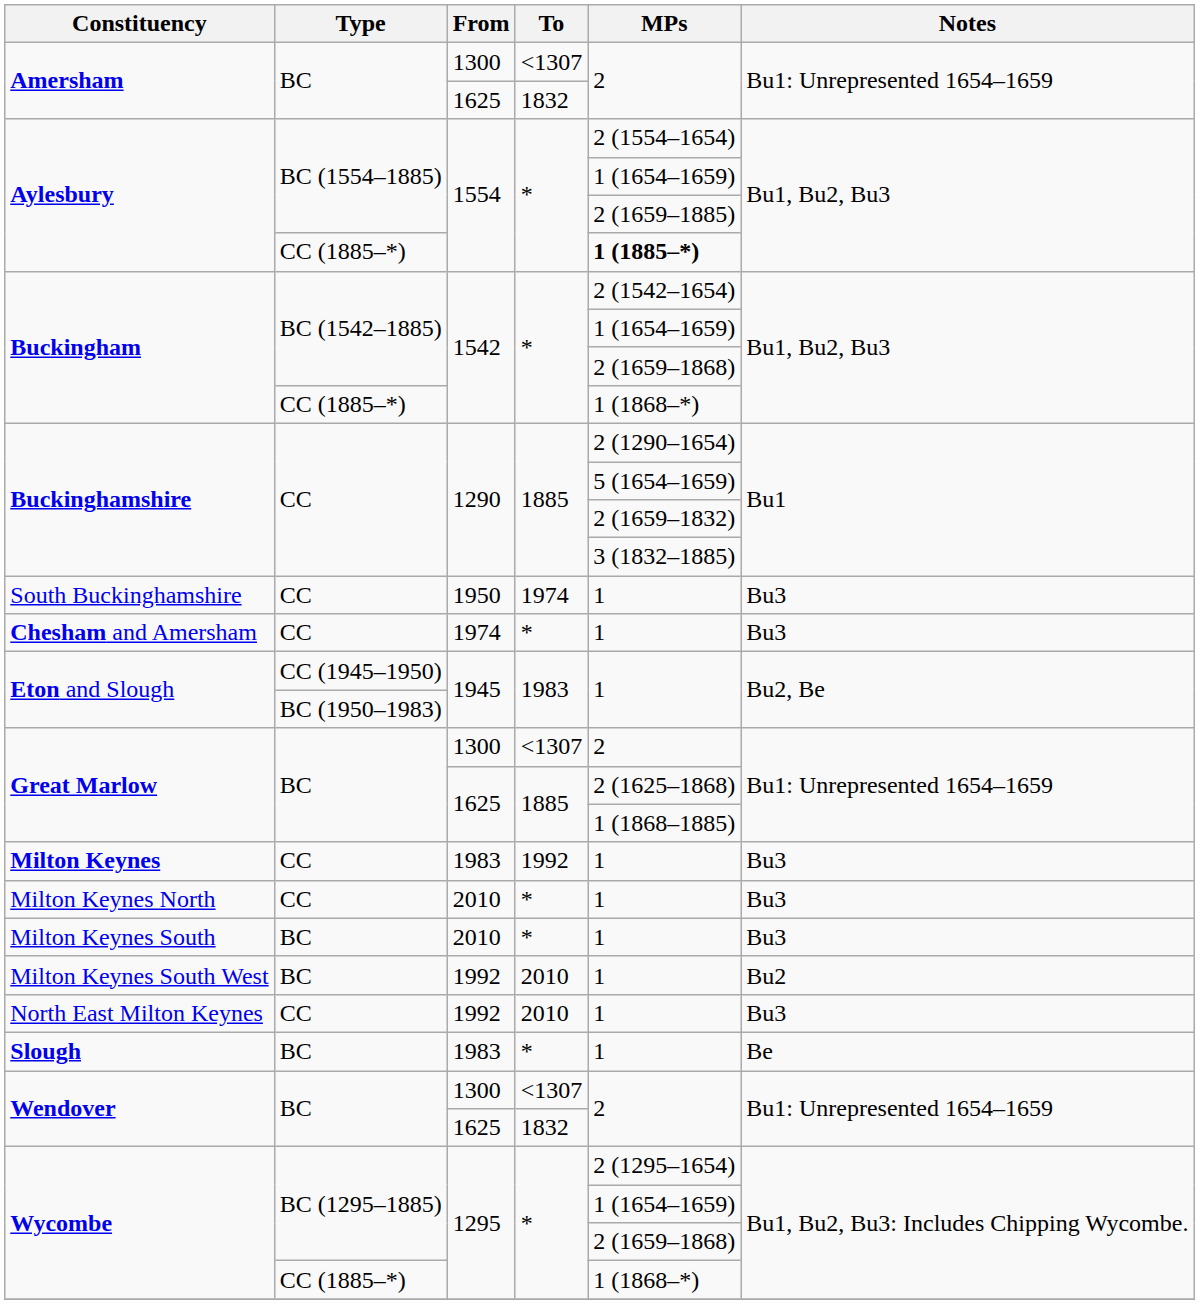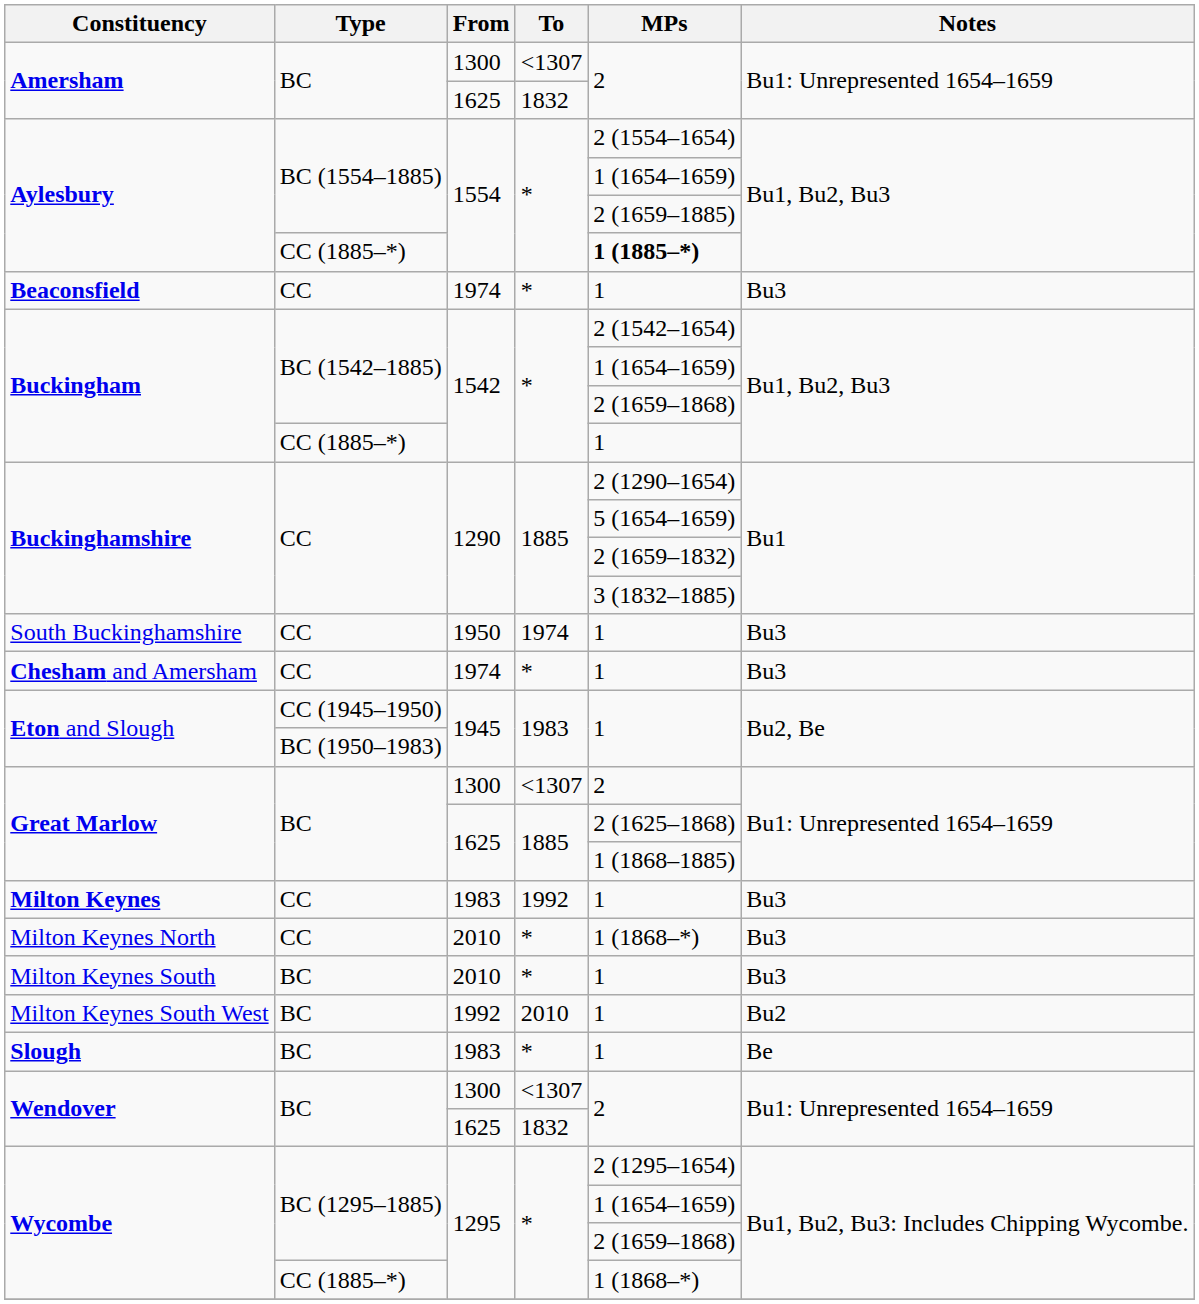 <table class="wikitable">
 <tr>
 <th>Constituency</th>
 <th>Type</th>
 <th>From</th>
 <th>To</th>
 <th>MPs</th>
 <th>Notes</th>
 </tr>
 <tr>
 <td rowspan="2"><strong><a href='#'>Amersham</a></strong></td>
 <td rowspan="2">BC</td>
 <td>1300</td>
 <td><1307</td>
 <td rowspan="2">2</td>
 <td rowspan="2">Bu1: Unrepresented 1654–1659</td>
 </tr>
 <tr>
 <td>1625</td>
 <td>1832</td>
 </tr>
 <tr>
 <td rowspan="4"><strong><a href='#'>Aylesbury</a></strong></td>
 <td rowspan="3">BC (1554–1885)</td>
 <td rowspan="4">1554</td>
 <td rowspan="4">*</td>
 <td>2 (1554–1654)</td>
 <td rowspan="4">Bu1, Bu2, Bu3</td>
 </tr>
 <tr>
 <td>1 (1654–1659)</td>
 </tr>
 <tr>
 <td>2 (1659–1885)</td>
 </tr>
 <tr>
 <td>CC (1885–*)</td>
 <td><strong>1 (1885–*)</strong></td>
 </tr>
 <tr>
+<td><strong><a href='#'>Beaconsfield</a></strong></td>
+<td>CC</td>
+<td>1974</td>
+<td>*</td>
+<td>1</td>
+<td>Bu3</td>
+</tr>
+<tr>
 <td rowspan="4"><strong><a href='#'>Buckingham</a></strong></td>
 <td rowspan="3">BC (1542–1885)</td>
 <td rowspan="4">1542</td>
 <td rowspan="4">*</td>
 <td>2 (1542–1654)</td>
 <td rowspan="4">Bu1, Bu2, Bu3</td>
 </tr>
 <tr>
 <td>1 (1654–1659)</td>
 </tr>
 <tr>
 <td>2 (1659–1868)</td>
 </tr>
 <tr>
 <td>CC (1885–*)</td>
-<td>1 (1868–*)</td>
+<td>1</td>
 </tr>
 <tr>
 <td rowspan="4"><strong><a href='#'>Buckinghamshire</a></strong></td>
 <td rowspan="4">CC</td>
 <td rowspan="4">1290</td>
 <td rowspan="4">1885</td>
 <td>2 (1290–1654)</td>
 <td rowspan="4">Bu1</td>
 </tr>
 <tr>
 <td>5 (1654–1659)</td>
 </tr>
 <tr>
 <td>2 (1659–1832)</td>
 </tr>
 <tr>
 <td>3 (1832–1885)</td>
 </tr>
 <tr>
 <td><a href='#'>South Buckinghamshire</a></td>
 <td>CC</td>
 <td>1950</td>
 <td>1974</td>
 <td>1</td>
 <td>Bu3</td>
 </tr>
 <tr>
 <td><a href='#'><strong>Chesham</strong> and Amersham</a></td>
 <td>CC</td>
 <td>1974</td>
 <td>*</td>
 <td>1</td>
 <td>Bu3</td>
 </tr>
 <tr>
 <td rowspan="2"><a href='#'><strong>Eton</strong> and Slough</a></td>
 <td>CC (1945–1950)</td>
 <td rowspan="2">1945</td>
 <td rowspan="2">1983</td>
 <td rowspan="2">1</td>
 <td rowspan="2">Bu2, Be</td>
 </tr>
 <tr>
 <td>BC (1950–1983)</td>
 </tr>
 <tr>
 <td rowspan="3"><strong><a href='#'>Great Marlow</a></strong></td>
 <td rowspan="3">BC</td>
 <td>1300</td>
 <td><1307</td>
 <td>2</td>
 <td rowspan="3">Bu1: Unrepresented 1654–1659</td>
 </tr>
 <tr>
 <td rowspan="2">1625</td>
 <td rowspan="2">1885</td>
 <td>2 (1625–1868)</td>
 </tr>
 <tr>
 <td>1 (1868–1885)</td>
 </tr>
 <tr>
 <td><strong><a href='#'>Milton Keynes</a></strong></td>
 <td>CC</td>
 <td>1983</td>
 <td>1992</td>
 <td>1</td>
 <td>Bu3</td>
 </tr>
 <tr>
 <td><a href='#'>Milton Keynes North</a></td>
 <td>CC</td>
 <td>2010</td>
 <td>*</td>
-<td>1</td>
+<td>1 (1868–*)</td>
 <td>Bu3</td>
 </tr>
 <tr>
 <td><a href='#'>Milton Keynes South</a></td>
 <td>BC</td>
 <td>2010</td>
 <td>*</td>
 <td>1</td>
 <td>Bu3</td>
 </tr>
 <tr>
 <td><a href='#'>Milton Keynes South West</a></td>
 <td>BC</td>
 <td>1992</td>
 <td>2010</td>
 <td>1</td>
 <td>Bu2</td>
-</tr>
-<tr>
-<td><a href='#'>North East Milton Keynes</a></td>
-<td>CC</td>
-<td>1992</td>
-<td>2010</td>
-<td>1</td>
-<td>Bu3</td>
 </tr>
 <tr>
 <td><strong><a href='#'>Slough</a></strong></td>
 <td>BC</td>
 <td>1983</td>
 <td>*</td>
 <td>1</td>
 <td>Be</td>
 </tr>
 <tr>
 <td rowspan="2"><strong><a href='#'>Wendover</a></strong></td>
 <td rowspan="2">BC</td>
 <td>1300</td>
 <td><1307</td>
 <td rowspan="2">2</td>
 <td rowspan="2">Bu1: Unrepresented 1654–1659</td>
 </tr>
 <tr>
 <td>1625</td>
 <td>1832</td>
 </tr>
 <tr>
 <td rowspan="4"><strong><a href='#'>Wycombe</a></strong></td>
 <td rowspan="3">BC (1295–1885)</td>
 <td rowspan="4">1295</td>
 <td rowspan="4">*</td>
 <td>2 (1295–1654)</td>
 <td rowspan="4">Bu1, Bu2, Bu3: Includes Chipping Wycombe.</td>
 </tr>
 <tr>
 <td>1 (1654–1659)</td>
 </tr>
 <tr>
 <td>2 (1659–1868)</td>
 </tr>
 <tr>
 <td>CC (1885–*)</td>
 <td>1 (1868–*)</td>
 </tr>
 <tr>
 </tr>
 </table>
